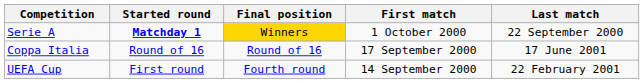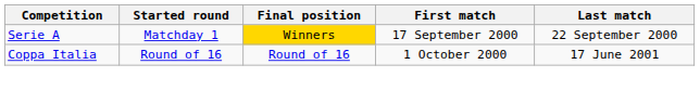 <table class=wikitable style="text-align:center; width:730px">
 <tr>
 <th style=text-align:center; width:150px;>Competition</th>
 <th style=text-align:center; width:100px;>Started round</th>
 <th style=text-align:center; width:100px;>Final position</th>
 <th style=text-align:center; width:150px;>First match</th>
 <th style=text-align:center; width:140px;>Last match</th>
 </tr>
 <tr>
 <td style=text-align:left;><a href='#'>Serie A</a></td>
-<td><strong><a href='#'>Matchday 1</a></strong></td>
+<td><a href='#'>Matchday 1</a></td>
 <td style=background:#FFD700;>Winners</td>
-<td>1 October 2000</td>
+<td>17 September 2000</td>
 <td>22 September 2000</td>
 </tr>
 <tr>
 <td style=text-align:left;><a href='#'>Coppa Italia</a></td>
 <td><a href='#'>Round of 16</a></td>
 <td><a href='#'>Round of 16</a></td>
-<td>17 September 2000</td>
+<td>1 October 2000</td>
 <td>17 June 2001</td>
 </tr>
-<tr>
-<td style=text-align:left;><a href='#'>UEFA Cup</a></td>
-<td><a href='#'>First round</a></td>
-<td><a href='#'>Fourth round</a></td>
-<td>14 September 2000</td>
-<td>22 February 2001</td>
-</tr>
 </table>
